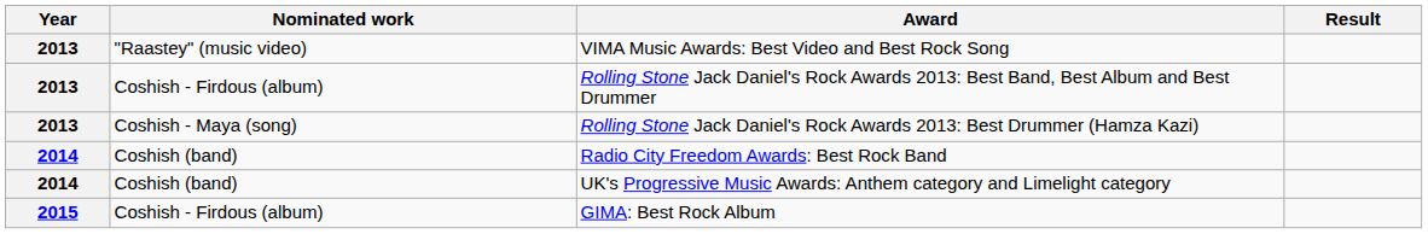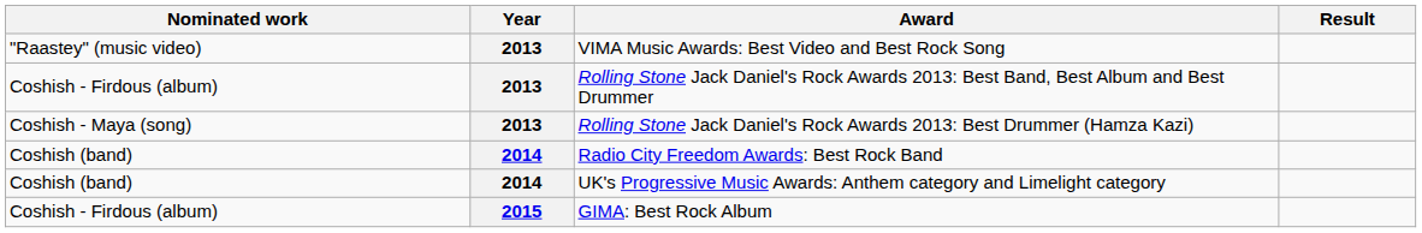 <table class="wikitable plainrowheaders sortable">
 <tr>
+<th scope="col">Nominated work</th>
 <th scope="col">Year</th>
-<th scope="col">Nominated work</th>
 <th scope="col" style="width:50%;">Award</th>
 <th scope="col">Result</th>
 </tr>
 <tr>
+<td>"Raastey" (music video)</td>
 <th scope="row" style="text-align:center;">2013</th>
-<td>"Raastey" (music video)</td>
 <td>VIMA Music Awards: Best Video and Best Rock Song</td>
 <td></td>
 </tr>
 <tr>
+<td>Coshish - Firdous (album)</td>
 <th scope="row" style="text-align:center;">2013</th>
-<td>Coshish - Firdous (album)</td>
 <td><em><a href='#'>Rolling Stone</a></em> Jack Daniel's Rock Awards 2013: Best Band, Best Album and Best Drummer</td>
 <td></td>
 </tr>
 <tr>
+<td>Coshish - Maya (song)</td>
 <th scope="row" style="text-align:center;">2013</th>
-<td>Coshish - Maya (song)</td>
 <td><em><a href='#'>Rolling Stone</a></em> Jack Daniel's Rock Awards 2013: Best Drummer (Hamza Kazi)</td>
 <td></td>
 </tr>
 <tr>
+<td>Coshish (band)</td>
 <th scope="row" style="text-align:center;"><a href='#'>2014</a></th>
-<td>Coshish (band)</td>
 <td><a href='#'>Radio City Freedom Awards</a>: Best Rock Band</td>
 <td></td>
 </tr>
 <tr>
+<td>Coshish (band)</td>
 <th scope="row" style="text-align:center;">2014</th>
-<td>Coshish (band)</td>
 <td>UK's <a href='#'>Progressive Music</a> Awards: Anthem category and Limelight category</td>
 <td></td>
 </tr>
 <tr>
+<td>Coshish - Firdous (album)</td>
 <th scope="row" style="text-align:center;"><a href='#'>2015</a></th>
-<td>Coshish - Firdous (album)</td>
 <td><a href='#'>GIMA</a>: Best Rock Album</td>
 <td></td>
 </tr>
 </table>
